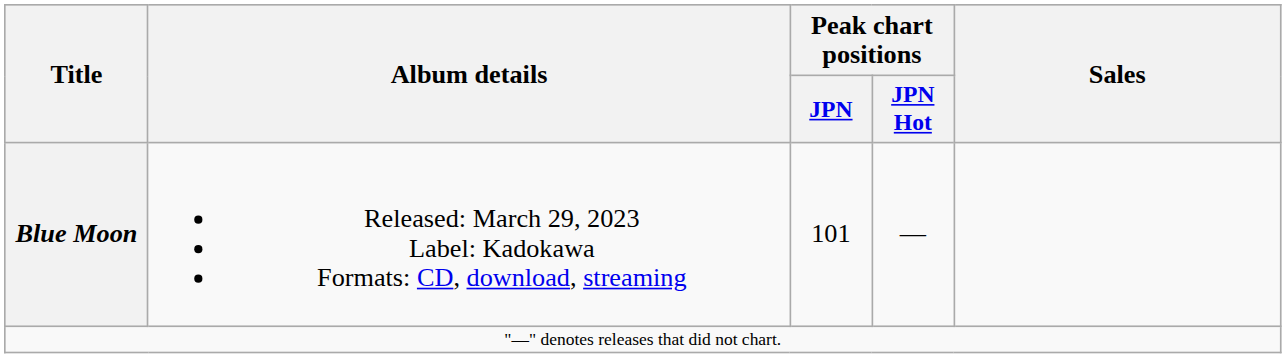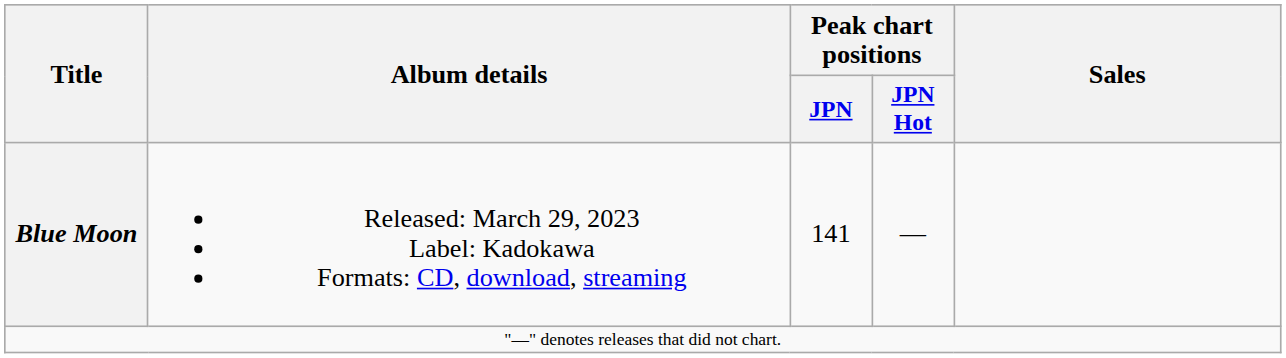 <table class="wikitable plainrowheaders" style="text-align:center;">
 <tr>
 <th scope="col" rowspan="2" style="width:5em;">Title</th>
 <th scope="col" rowspan="2" style="width:24em;">Album details</th>
 <th scope="col" colspan="2">Peak chart positions</th>
 <th scope="col" rowspan="2" style="width:12em;">Sales</th>
 </tr>
 <tr>
 <th scope="col" style="width:3em;font-size:90%;"><a href='#'>JPN</a><br></th>
 <th scope="col" style="width:3em;font-size:90%;"><a href='#'>JPN<br>Hot</a><br></th>
 </tr>
 <tr>
 <th scope="row"><em>Blue Moon</em></th>
 <td><br><ul><li>Released: March 29, 2023</li><li>Label: Kadokawa</li><li>Formats: <a href='#'>CD</a>, <a href='#'>download</a>, <a href='#'>streaming</a></li></ul></td>
-<td>101</td>
+<td>141</td>
 <td>—</td>
 <td></td>
 </tr>
 <tr>
 <td align="center" colspan="13" style="font-size: 8pt">"—" denotes releases that did not chart.</td>
 </tr>
 </table>
